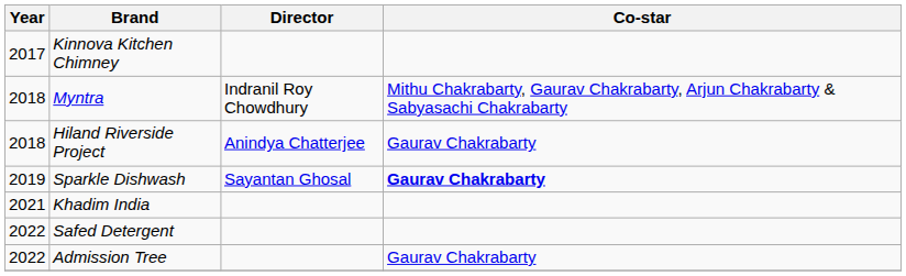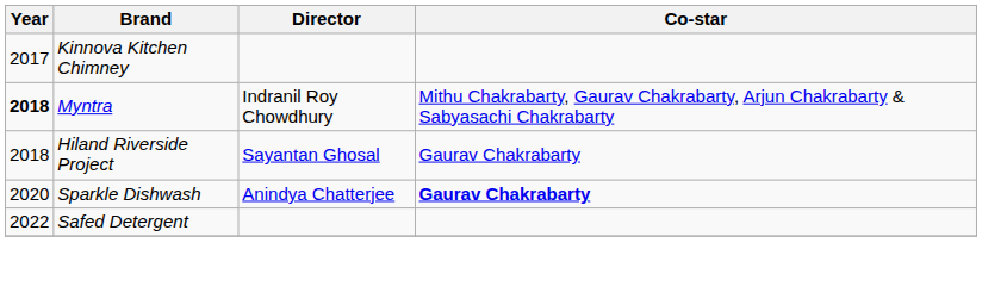 <table class="wikitable sortable">
 <tr>
 <th>Year</th>
 <th>Brand</th>
 <th>Director</th>
 <th>Co-star</th>
 </tr>
 <tr>
 <td>2017</td>
 <td><em>Kinnova Kitchen Chimney</em></td>
 <td></td>
 <td></td>
 </tr>
 <tr>
-<td>2018</td>
+<td><strong>2018</strong></td>
 <td><em><a href='#'>Myntra</a></em></td>
 <td>Indranil Roy Chowdhury</td>
 <td><a href='#'>Mithu Chakrabarty</a>, <a href='#'>Gaurav Chakrabarty</a>, <a href='#'>Arjun Chakrabarty</a> & <a href='#'>Sabyasachi Chakrabarty</a></td>
 </tr>
 <tr>
 <td>2018</td>
 <td><em>Hiland Riverside Project</em></td>
-<td><a href='#'>Anindya Chatterjee</a></td>
+<td><a href='#'>Sayantan Ghosal</a></td>
 <td><a href='#'>Gaurav Chakrabarty</a></td>
 </tr>
 <tr>
-<td>2019</td>
+<td>2020</td>
 <td><em>Sparkle Dishwash</em></td>
-<td><a href='#'>Sayantan Ghosal</a></td>
+<td><a href='#'>Anindya Chatterjee</a></td>
 <td><strong><a href='#'>Gaurav Chakrabarty</a></strong></td>
-</tr>
-<tr>
-<td>2021</td>
-<td><em>Khadim India</em></td>
-<td></td>
-<td></td>
 </tr>
 <tr>
 <td>2022</td>
 <td><em>Safed Detergent</em></td>
 <td></td>
 <td></td>
 </tr>
 <tr>
-<td>2022</td>
-<td><em>Admission Tree</em></td>
-<td></td>
-<td><a href='#'>Gaurav Chakrabarty</a></td>
-</tr>
-<tr>
 </tr>
 </table>
